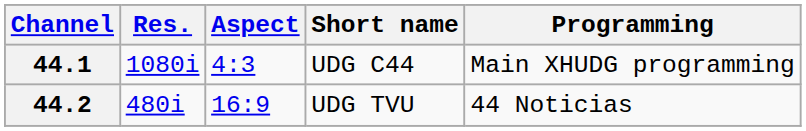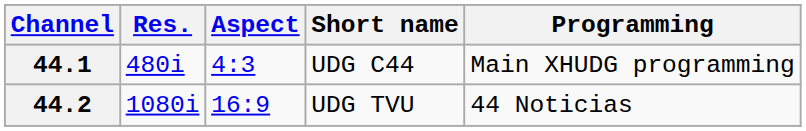 <table class="wikitable sortable">
 <tr>
 <th><a href='#'>Channel</a></th>
 <th scope = "col"><a href='#'>Res.</a></th>
 <th scope = "col"><a href='#'>Aspect</a></th>
 <th scope = "col">Short name</th>
 <th scope = "col">Programming</th>
 </tr>
 <tr>
 <th scope = "row">44.1</th>
-<td rowspan=1><a href='#'>1080i</a></td>
+<td><a href='#'>480i</a></td>
 <td><a href='#'>4:3</a></td>
 <td>UDG C44</td>
 <td>Main XHUDG programming</td>
 </tr>
 <tr>
 <th scope = "row">44.2</th>
-<td><a href='#'>480i</a></td>
+<td rowspan=1><a href='#'>1080i</a></td>
 <td rowspan=1><a href='#'>16:9</a></td>
 <td>UDG TVU</td>
 <td>44 Noticias</td>
 </tr>
 </table>
